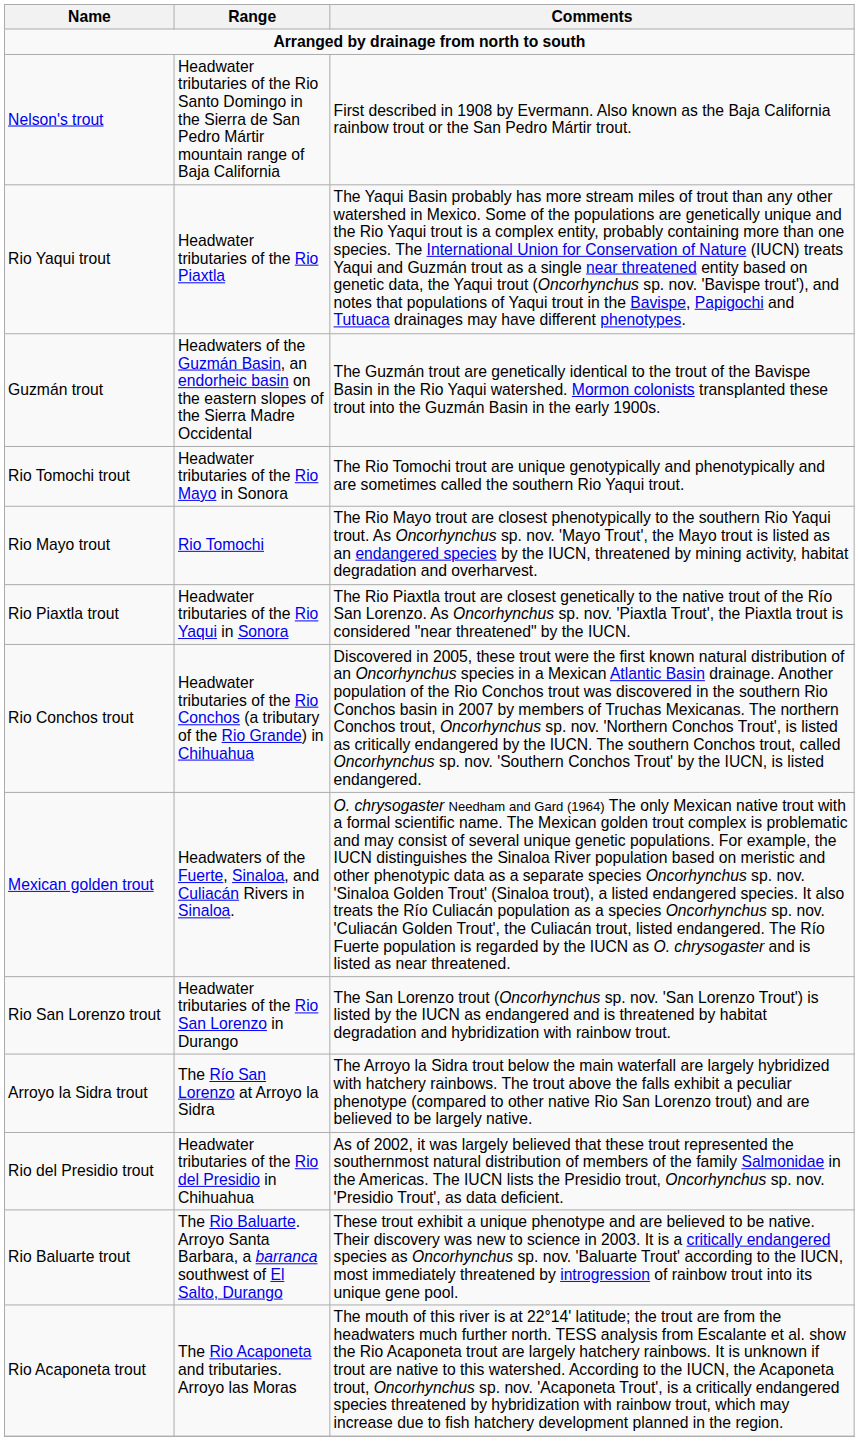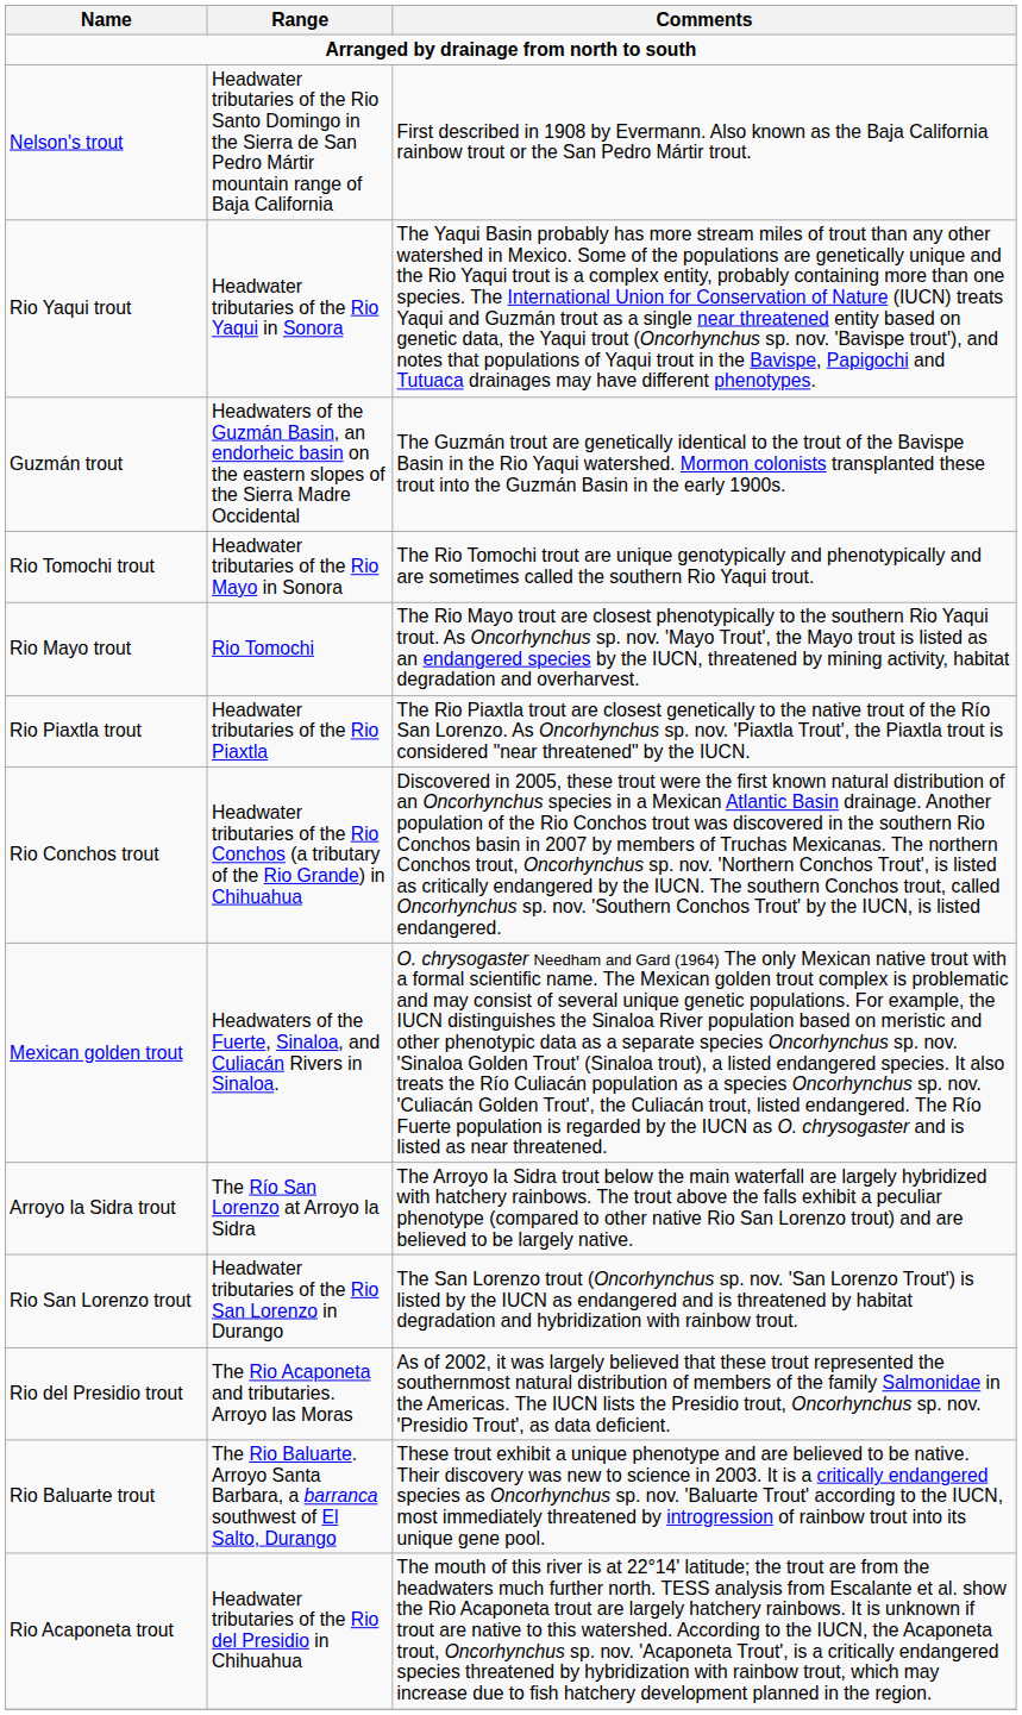 <table class="wikitable">
 <tr>
 <th scope="col" width="20%">Name</th>
 <th>Range</th>
 <th>Comments</th>
 </tr>
 <tr>
 <td colspan="3" align="center"><strong>Arranged by drainage from north to south</strong></td>
 </tr>
 <tr>
 <td><a href='#'>Nelson's trout</a></td>
 <td>Headwater tributaries of the Rio Santo Domingo in the Sierra de San Pedro Mártir mountain range of Baja California</td>
 <td>First described in 1908 by Evermann. Also known as the Baja California rainbow trout or the San Pedro Mártir trout.</td>
 </tr>
 <tr>
 <td>Rio Yaqui trout</td>
-<td>Headwater tributaries of the <a href='#'>Rio Piaxtla</a></td>
+<td>Headwater tributaries of the <a href='#'>Rio Yaqui</a> in <a href='#'>Sonora</a></td>
 <td>The Yaqui Basin probably has more stream miles of trout than any other watershed in Mexico. Some of the populations are genetically unique and the Rio Yaqui trout is a complex entity, probably containing more than one species. The <a href='#'>International Union for Conservation of Nature</a> (IUCN) treats Yaqui and Guzmán trout as a single <a href='#'>near threatened</a> entity based on genetic data, the Yaqui trout (<em>Oncorhynchus</em> sp. nov. 'Bavispe trout'), and notes that populations of Yaqui trout in the <a href='#'>Bavispe</a>, <a href='#'>Papigochi</a> and <a href='#'>Tutuaca</a> drainages may have different <a href='#'>phenotypes</a>.</td>
 </tr>
 <tr>
 <td>Guzmán trout</td>
 <td>Headwaters of the <a href='#'>Guzmán Basin</a>, an <a href='#'>endorheic basin</a> on the eastern slopes of the Sierra Madre Occidental</td>
 <td>The Guzmán trout are genetically identical to the trout of the Bavispe Basin in the Rio Yaqui watershed. <a href='#'>Mormon colonists</a> transplanted these trout into the Guzmán Basin in the early 1900s.</td>
 </tr>
 <tr>
 <td>Rio Tomochi trout</td>
 <td>Headwater tributaries of the <a href='#'>Rio Mayo</a> in Sonora</td>
 <td>The Rio Tomochi trout are unique genotypically and phenotypically and are sometimes called the southern Rio Yaqui trout.</td>
 </tr>
 <tr>
 <td>Rio Mayo trout</td>
 <td><a href='#'>Rio Tomochi</a></td>
 <td>The Rio Mayo trout are closest phenotypically to the southern Rio Yaqui trout. As <em>Oncorhynchus</em> sp. nov. 'Mayo Trout', the Mayo trout is listed as an <a href='#'>endangered species</a> by the IUCN, threatened by mining activity, habitat degradation and overharvest.</td>
 </tr>
 <tr>
 <td>Rio Piaxtla trout</td>
-<td>Headwater tributaries of the <a href='#'>Rio Yaqui</a> in <a href='#'>Sonora</a></td>
+<td>Headwater tributaries of the <a href='#'>Rio Piaxtla</a></td>
 <td>The Rio Piaxtla trout are closest genetically to the native trout of the Río San Lorenzo. As <em>Oncorhynchus</em> sp. nov. 'Piaxtla Trout', the Piaxtla trout is considered "near threatened" by the IUCN.</td>
 </tr>
 <tr>
 <td>Rio Conchos trout</td>
 <td>Headwater tributaries of the <a href='#'>Rio Conchos</a> (a tributary of the <a href='#'>Rio Grande</a>) in <a href='#'>Chihuahua</a></td>
 <td>Discovered in 2005, these trout were the first known natural distribution of an <em>Oncorhynchus</em> species in a Mexican <a href='#'>Atlantic Basin</a> drainage. Another population of the Rio Conchos trout was discovered in the southern Rio Conchos basin in 2007 by members of Truchas Mexicanas. The northern Conchos trout, <em>Oncorhynchus</em> sp. nov. 'Northern Conchos Trout', is listed as critically endangered by the IUCN. The southern Conchos trout, called <em>Oncorhynchus</em> sp. nov. 'Southern Conchos Trout' by the IUCN, is listed endangered.</td>
 </tr>
 <tr>
 <td><a href='#'>Mexican golden trout</a></td>
 <td>Headwaters of the <a href='#'>Fuerte</a>, <a href='#'>Sinaloa</a>, and <a href='#'>Culiacán</a> Rivers in <a href='#'>Sinaloa</a>.</td>
 <td><em>O. chrysogaster</em> <small>Needham and Gard (1964)</small> The only Mexican native trout with a formal scientific name. The Mexican golden trout complex is problematic and may consist of several unique genetic populations. For example, the IUCN distinguishes the Sinaloa River population based on meristic and other phenotypic data as a separate species <em>Oncorhynchus</em> sp. nov. 'Sinaloa Golden Trout' (Sinaloa trout), a listed endangered species. It also treats the Río Culiacán population as a species <em>Oncorhynchus</em> sp. nov. 'Culiacán Golden Trout', the Culiacán trout, listed endangered. The Río Fuerte population is regarded by the IUCN as <em>O. chrysogaster</em> and is listed as near threatened.</td>
 </tr>
 <tr>
+<td>Arroyo la Sidra trout</td>
+<td>The <a href='#'>Río San Lorenzo</a> at Arroyo la Sidra</td>
+<td>The Arroyo la Sidra trout below the main waterfall are largely hybridized with hatchery rainbows. The trout above the falls exhibit a peculiar phenotype (compared to other native Rio San Lorenzo trout) and are believed to be largely native.</td>
+</tr>
+<tr>
 <td>Rio San Lorenzo trout</td>
 <td>Headwater tributaries of the <a href='#'>Rio San Lorenzo</a> in Durango</td>
 <td>The San Lorenzo trout (<em>Oncorhynchus</em> sp. nov. 'San Lorenzo Trout') is listed by the IUCN as endangered and is threatened by habitat degradation and hybridization with rainbow trout.</td>
 </tr>
 <tr>
-<td>Arroyo la Sidra trout</td>
-<td>The <a href='#'>Río San Lorenzo</a> at Arroyo la Sidra</td>
-<td>The Arroyo la Sidra trout below the main waterfall are largely hybridized with hatchery rainbows. The trout above the falls exhibit a peculiar phenotype (compared to other native Rio San Lorenzo trout) and are believed to be largely native.</td>
-</tr>
-<tr>
 <td>Rio del Presidio trout</td>
-<td>Headwater tributaries of the <a href='#'>Rio del Presidio</a> in Chihuahua</td>
+<td>The <a href='#'>Rio Acaponeta</a> and tributaries. Arroyo las Moras</td>
 <td>As of 2002, it was largely believed that these trout represented the southernmost natural distribution of members of the family <a href='#'>Salmonidae</a> in the Americas. The IUCN lists the Presidio trout, <em>Oncorhynchus</em> sp. nov. 'Presidio Trout', as data deficient.</td>
 </tr>
 <tr>
 <td>Rio Baluarte trout</td>
 <td>The <a href='#'>Rio Baluarte</a>. Arroyo Santa Barbara, a <em><a href='#'>barranca</a></em> southwest of <a href='#'>El Salto, Durango</a></td>
 <td>These trout exhibit a unique phenotype and are believed to be native. Their discovery was new to science in 2003. It is a <a href='#'>critically endangered</a> species as <em>Oncorhynchus</em> sp. nov. 'Baluarte Trout' according to the IUCN, most immediately threatened by <a href='#'>introgression</a> of rainbow trout into its unique gene pool.</td>
 </tr>
 <tr>
 <td>Rio Acaponeta trout</td>
-<td>The <a href='#'>Rio Acaponeta</a> and tributaries. Arroyo las Moras</td>
+<td>Headwater tributaries of the <a href='#'>Rio del Presidio</a> in Chihuahua</td>
 <td>The mouth of this river is at 22°14' latitude; the trout are from the headwaters much further north. TESS analysis from Escalante et al. show the Rio Acaponeta trout are largely hatchery rainbows. It is unknown if trout are native to this watershed. According to the IUCN, the Acaponeta trout, <em>Oncorhynchus</em> sp. nov. 'Acaponeta Trout', is a critically endangered species threatened by hybridization with rainbow trout, which may increase due to fish hatchery development planned in the region.</td>
 </tr>
 <tr>
 </tr>
 </table>
